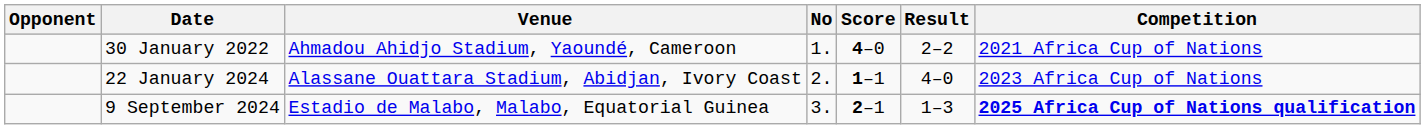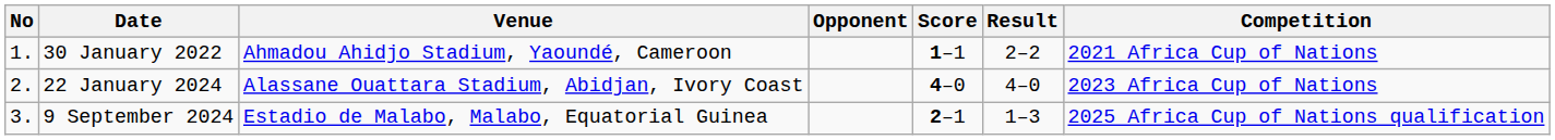 <table class="wikitable" style="font-size:100%;">
 <tr>
-<th>Opponent</th>
+<th>No</th>
 <th>Date</th>
 <th>Venue</th>
-<th>No</th>
+<th>Opponent</th>
 <th>Score</th>
 <th>Result</th>
 <th>Competition</th>
 </tr>
 <tr>
-<td></td>
+<td>1.</td>
 <td>30 January 2022</td>
 <td><a href='#'>Ahmadou Ahidjo Stadium</a>, <a href='#'>Yaoundé</a>, Cameroon</td>
-<td>1.</td>
-<td align=center><strong>4</strong>–0</td>
+<td></td>
+<td align=center><strong>1</strong>–1</td>
 <td align=center>2–2</td>
 <td><a href='#'>2021 Africa Cup of Nations</a></td>
 </tr>
 <tr>
-<td></td>
+<td>2.</td>
 <td>22 January 2024</td>
 <td><a href='#'>Alassane Ouattara Stadium</a>, <a href='#'>Abidjan</a>, Ivory Coast</td>
-<td>2.</td>
-<td align=center><strong>1</strong>–1</td>
+<td></td>
+<td align=center><strong>4</strong>–0</td>
 <td align=center>4–0</td>
 <td><a href='#'>2023 Africa Cup of Nations</a></td>
 </tr>
 <tr>
-<td></td>
+<td>3.</td>
 <td>9 September 2024</td>
 <td><a href='#'>Estadio de Malabo</a>, <a href='#'>Malabo</a>, Equatorial Guinea</td>
-<td>3.</td>
+<td></td>
 <td align=center><strong>2</strong>–1</td>
 <td align=center>1–3</td>
-<td><strong><a href='#'>2025 Africa Cup of Nations qualification</a></strong></td>
+<td><a href='#'>2025 Africa Cup of Nations qualification</a></td>
 </tr>
 </table>
